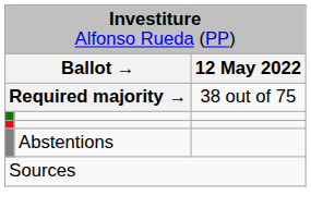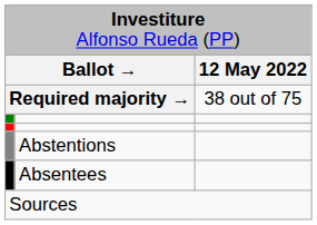 <table class="wikitable" style="text-align:center;">
 <tr>
 <td colspan="3" align="center" bgcolor="#C0C0C0"><strong>Investiture</strong><br><a href='#'>Alfonso Rueda</a> (<a href='#'>PP</a>)</td>
 </tr>
 <tr>
 <th colspan="2" width="150px">Ballot →</th>
 <th>12 May 2022</th>
 </tr>
 <tr>
 <th colspan="2">Required majority →</th>
 <td>38 out of 75 </td>
 </tr>
 <tr>
 <th width="1px" style="background:green;"></th>
 <td align="left"></td>
 <td></td>
 </tr>
 <tr>
 <th style="background:red;"></th>
 <td align="left"></td>
 <td></td>
 </tr>
 <tr>
 <th style="background:gray;"></th>
 <td align="left"><span>Abstentions</span></td>
 <td></td>
 </tr>
 <tr>
+<th style="background:black;"></th>
+<td align="left"><span>Absentees</span></td>
+<td></td>
+</tr>
+<tr>
 <td align="left" colspan="3">Sources</td>
 </tr>
 </table>
